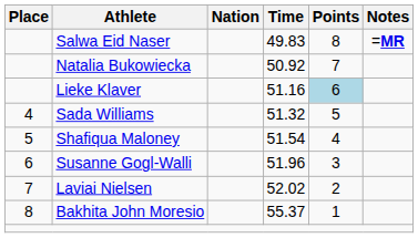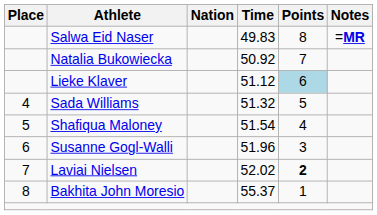 <table class="wikitable mw-datatable sortable" style="text-align:center;">
 <tr>
 <th scope="col">Place</th>
 <th scope="col">Athlete</th>
 <th scope="col">Nation</th>
 <th scope="col">Time</th>
 <th scope="col">Points</th>
 <th scope="col">Notes</th>
 </tr>
 <tr>
 <td></td>
 <td align="left"><a href='#'>Salwa Eid Naser</a></td>
 <td align="left"></td>
 <td>49.83</td>
 <td>8</td>
 <td>=<strong><a href='#'>MR</a></strong></td>
 </tr>
 <tr>
 <td></td>
 <td align="left"><a href='#'>Natalia Bukowiecka</a></td>
 <td align="left"></td>
 <td>50.92</td>
 <td>7</td>
 <td></td>
 </tr>
 <tr>
 <td></td>
 <td align="left"><a href='#'>Lieke Klaver</a></td>
 <td align="left"></td>
-<td>51.16</td>
+<td>51.12</td>
 <td style="background: lightblue;">6</td>
 <td></td>
 </tr>
 <tr>
 <td>4</td>
 <td align="left"><a href='#'>Sada Williams</a></td>
 <td align="left"></td>
 <td>51.32</td>
 <td>5</td>
 <td></td>
 </tr>
 <tr>
 <td>5</td>
 <td align="left"><a href='#'>Shafiqua Maloney</a></td>
 <td align="left"></td>
 <td>51.54</td>
 <td>4</td>
 <td></td>
 </tr>
 <tr>
 <td>6</td>
 <td align="left"><a href='#'>Susanne Gogl-Walli</a></td>
 <td align="left"></td>
 <td>51.96</td>
 <td>3</td>
 <td></td>
 </tr>
 <tr>
 <td>7</td>
 <td align="left"><a href='#'>Laviai Nielsen</a></td>
 <td align="left"></td>
 <td>52.02</td>
-<td>2</td>
+<td><strong>2</strong></td>
 <td></td>
 </tr>
 <tr>
 <td>8</td>
 <td align="left"><a href='#'>Bakhita John Moresio</a></td>
 <td align="left"></td>
 <td>55.37</td>
 <td>1</td>
 <td></td>
 </tr>
 <tr class="sortbottom">
 <td colspan="6"></td>
 </tr>
 </table>
